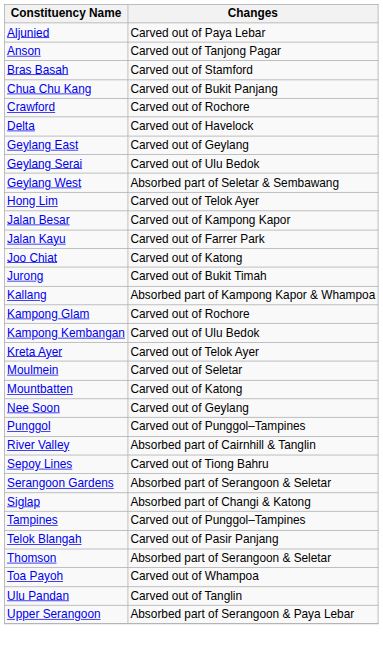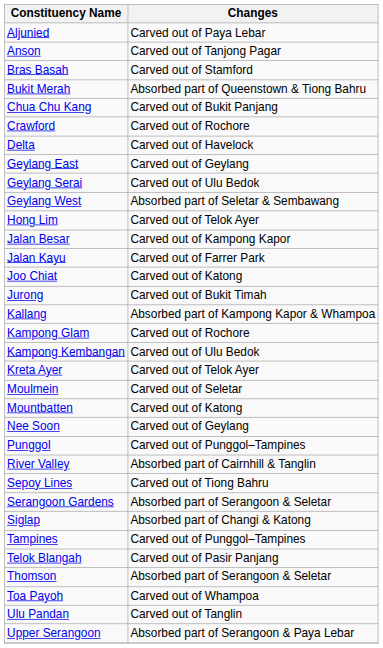 <table class="wikitable">
 <tr>
 <th>Constituency Name</th>
 <th>Changes</th>
 </tr>
 <tr>
 <td><a href='#'>Aljunied</a></td>
 <td>Carved out of Paya Lebar</td>
 </tr>
 <tr>
 <td><a href='#'>Anson</a></td>
 <td>Carved out of Tanjong Pagar</td>
 </tr>
 <tr>
 <td><a href='#'>Bras Basah</a></td>
 <td>Carved out of Stamford</td>
+</tr>
+<tr>
+<td><a href='#'>Bukit Merah</a></td>
+<td>Absorbed part of Queenstown & Tiong Bahru</td>
 </tr>
 <tr>
 <td><a href='#'>Chua Chu Kang</a></td>
 <td>Carved out of Bukit Panjang</td>
 </tr>
 <tr>
 <td><a href='#'>Crawford</a></td>
 <td>Carved out of Rochore</td>
 </tr>
 <tr>
 <td><a href='#'>Delta</a></td>
 <td>Carved out of Havelock</td>
 </tr>
 <tr>
 <td><a href='#'>Geylang East</a></td>
 <td>Carved out of Geylang</td>
 </tr>
 <tr>
 <td><a href='#'>Geylang Serai</a></td>
 <td>Carved out of Ulu Bedok</td>
 </tr>
 <tr>
 <td><a href='#'>Geylang West</a></td>
 <td>Absorbed part of Seletar & Sembawang</td>
 </tr>
 <tr>
 <td><a href='#'>Hong Lim</a></td>
 <td>Carved out of Telok Ayer</td>
 </tr>
 <tr>
 <td><a href='#'>Jalan Besar</a></td>
 <td>Carved out of Kampong Kapor</td>
 </tr>
 <tr>
 <td><a href='#'>Jalan Kayu</a></td>
 <td>Carved out of Farrer Park</td>
 </tr>
 <tr>
 <td><a href='#'>Joo Chiat</a></td>
 <td>Carved out of Katong</td>
 </tr>
 <tr>
 <td><a href='#'>Jurong</a></td>
 <td>Carved out of Bukit Timah</td>
 </tr>
 <tr>
 <td><a href='#'>Kallang</a></td>
 <td>Absorbed part of Kampong Kapor & Whampoa</td>
 </tr>
 <tr>
 <td><a href='#'>Kampong Glam</a></td>
 <td>Carved out of Rochore</td>
 </tr>
 <tr>
 <td><a href='#'>Kampong Kembangan</a></td>
 <td>Carved out of Ulu Bedok</td>
 </tr>
 <tr>
 <td><a href='#'>Kreta Ayer</a></td>
 <td>Carved out of Telok Ayer</td>
 </tr>
 <tr>
 <td><a href='#'>Moulmein</a></td>
 <td>Carved out of Seletar</td>
 </tr>
 <tr>
 <td><a href='#'>Mountbatten</a></td>
 <td>Carved out of Katong</td>
 </tr>
 <tr>
 <td><a href='#'>Nee Soon</a></td>
 <td>Carved out of Geylang</td>
 </tr>
 <tr>
 <td><a href='#'>Punggol</a></td>
 <td>Carved out of Punggol–Tampines</td>
 </tr>
 <tr>
 <td><a href='#'>River Valley</a></td>
 <td>Absorbed part of Cairnhill & Tanglin</td>
 </tr>
 <tr>
 <td><a href='#'>Sepoy Lines</a></td>
 <td>Carved out of Tiong Bahru</td>
 </tr>
 <tr>
 <td><a href='#'>Serangoon Gardens</a></td>
 <td>Absorbed part of Serangoon & Seletar</td>
 </tr>
 <tr>
 <td><a href='#'>Siglap</a></td>
 <td>Absorbed part of Changi & Katong</td>
 </tr>
 <tr>
 <td><a href='#'>Tampines</a></td>
 <td>Carved out of Punggol–Tampines</td>
 </tr>
 <tr>
 <td><a href='#'>Telok Blangah</a></td>
 <td>Carved out of Pasir Panjang</td>
 </tr>
 <tr>
 <td><a href='#'>Thomson</a></td>
 <td>Absorbed part of Serangoon & Seletar</td>
 </tr>
 <tr>
 <td><a href='#'>Toa Payoh</a></td>
 <td>Carved out of Whampoa</td>
 </tr>
 <tr>
 <td><a href='#'>Ulu Pandan</a></td>
 <td>Carved out of Tanglin</td>
 </tr>
 <tr>
 <td><a href='#'>Upper Serangoon</a></td>
 <td>Absorbed part of Serangoon & Paya Lebar</td>
 </tr>
 <tr>
 </tr>
 </table>
